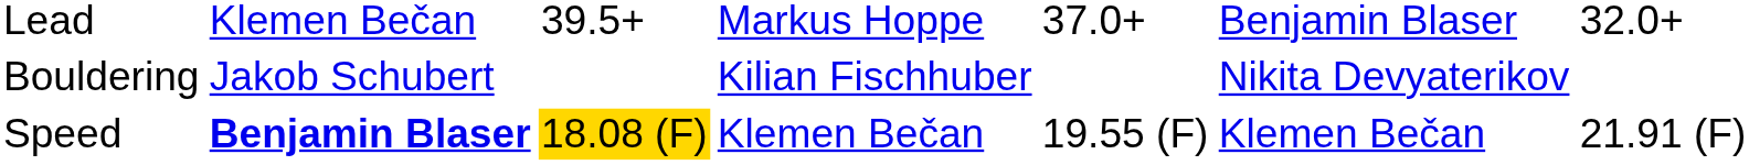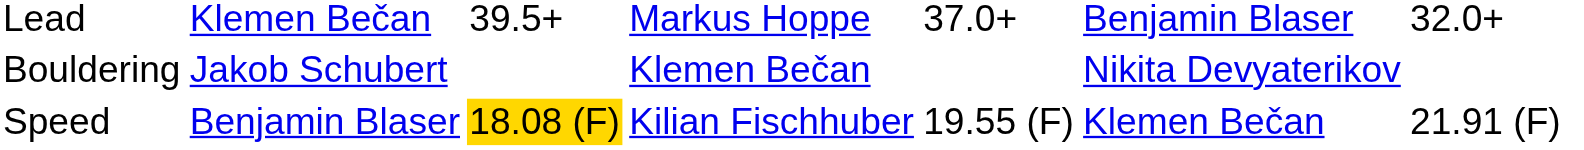 <table>
 <tr>
 <td>Lead</td>
 <td><a href='#'>Klemen Bečan</a><br></td>
 <td>39.5+</td>
 <td><a href='#'>Markus Hoppe</a><br></td>
 <td>37.0+</td>
 <td><a href='#'>Benjamin Blaser</a><br></td>
 <td>32.0+</td>
 </tr>
 <tr>
 <td>Bouldering</td>
 <td><a href='#'>Jakob Schubert</a><br></td>
 <td></td>
-<td><a href='#'>Kilian Fischhuber</a><br></td>
+<td><a href='#'>Klemen Bečan</a><br></td>
 <td></td>
 <td><a href='#'>Nikita Devyaterikov</a><br></td>
 <td></td>
 </tr>
 <tr>
 <td>Speed</td>
-<td><strong><a href='#'>Benjamin Blaser</a><br></strong></td>
+<td><a href='#'>Benjamin Blaser</a><br></td>
 <td style="background: gold;">18.08 (F)</td>
-<td><a href='#'>Klemen Bečan</a><br></td>
+<td><a href='#'>Kilian Fischhuber</a><br></td>
 <td>19.55 (F)</td>
 <td><a href='#'>Klemen Bečan</a><br></td>
 <td>21.91 (F)</td>
 </tr>
 </table>
